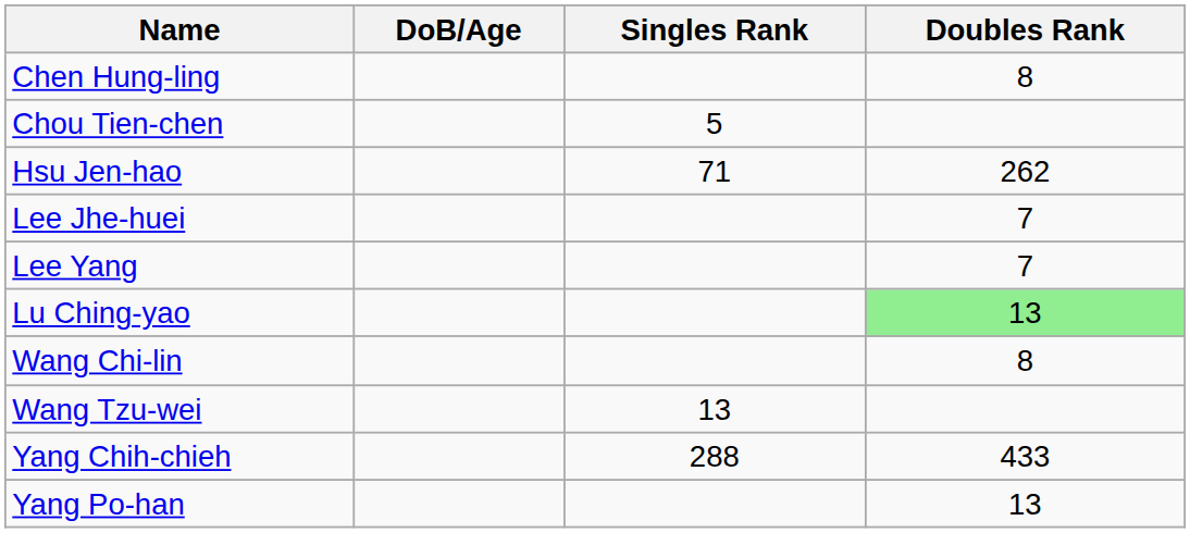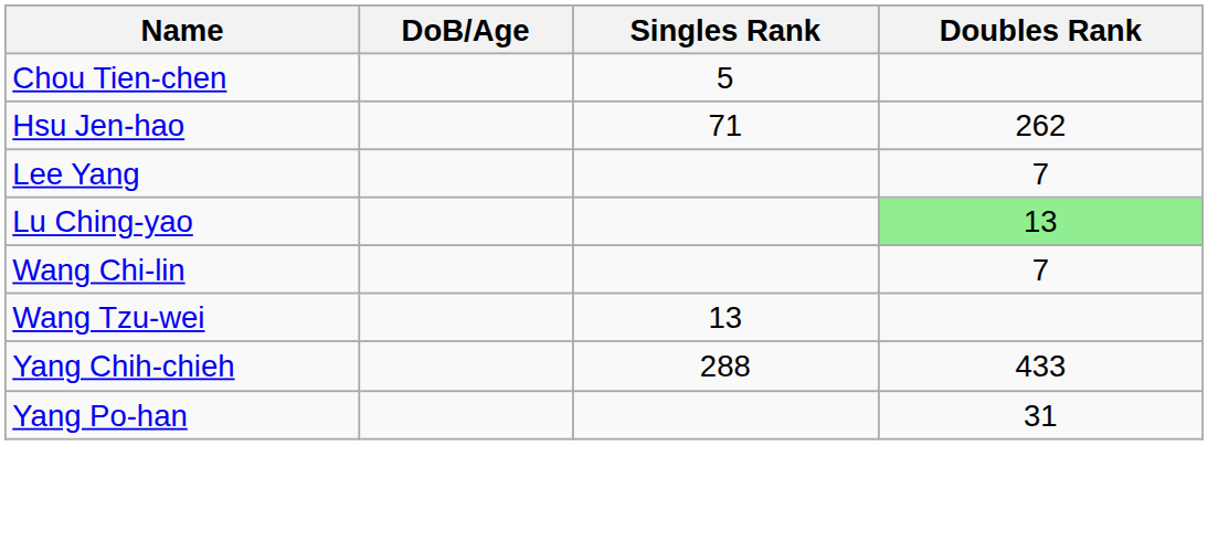 <table class="wikitable"  style="width:600px; font-size:95%;">
 <tr>
 <th align="left">Name</th>
 <th align="left">DoB/Age</th>
 <th align="left">Singles Rank</th>
 <th align="left">Doubles Rank</th>
-</tr>
-<tr>
-<td><a href='#'>Chen Hung-ling</a></td>
-<td></td>
-<td align="center"></td>
-<td align="center">8</td>
 </tr>
 <tr>
 <td><a href='#'>Chou Tien-chen</a></td>
 <td></td>
 <td align="center">5</td>
 <td align="center"></td>
 </tr>
 <tr>
 <td><a href='#'>Hsu Jen-hao</a></td>
 <td></td>
 <td align="center">71</td>
 <td align="center">262</td>
-</tr>
-<tr>
-<td><a href='#'>Lee Jhe-huei</a></td>
-<td></td>
-<td align="center"></td>
-<td align="center">7</td>
 </tr>
 <tr>
 <td><a href='#'>Lee Yang</a></td>
 <td></td>
 <td align="center"></td>
 <td align="center">7</td>
 </tr>
 <tr>
 <td><a href='#'>Lu Ching-yao</a></td>
 <td></td>
 <td align="center"></td>
 <td align="center" style="background: lightgreen;">13</td>
 </tr>
 <tr>
 <td><a href='#'>Wang Chi-lin</a></td>
 <td></td>
 <td align="center"></td>
-<td align="center">8</td>
+<td align="center">7</td>
 </tr>
 <tr>
 <td><a href='#'>Wang Tzu-wei</a></td>
 <td></td>
 <td align="center">13</td>
 <td align="center"></td>
 </tr>
 <tr>
 <td><a href='#'>Yang Chih-chieh</a></td>
 <td></td>
 <td align="center">288</td>
 <td align="center">433</td>
 </tr>
 <tr>
 <td><a href='#'>Yang Po-han</a></td>
 <td></td>
 <td align="center"></td>
-<td align="center">13</td>
+<td align="center">31</td>
 </tr>
 </table>
